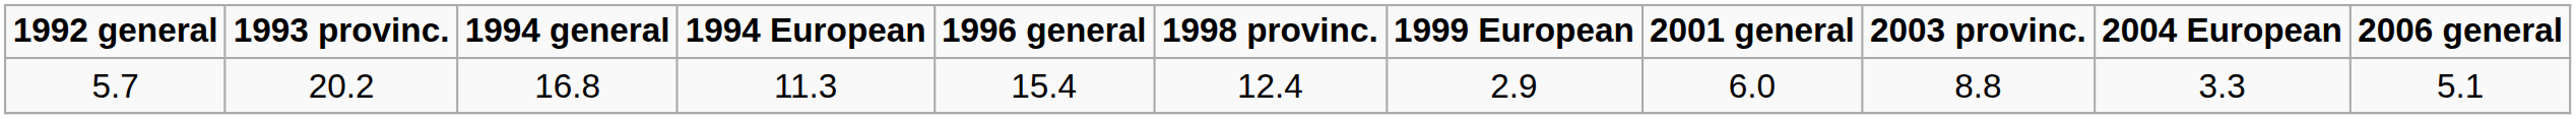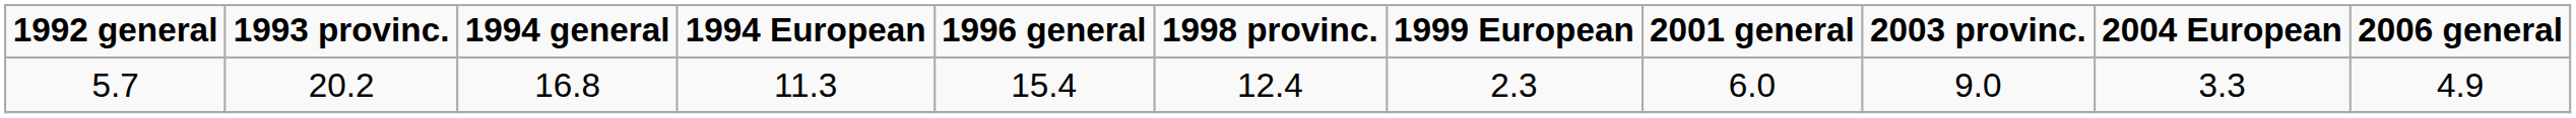 <table class="wikitable" style="text-align:center">
 <tr>
 <td><strong>1992 general</strong></td>
 <td><strong>1993 provinc.</strong></td>
 <td><strong>1994 general</strong></td>
 <td><strong>1994 European</strong></td>
 <td><strong>1996 general</strong></td>
 <td><strong>1998 provinc.</strong></td>
 <td><strong>1999 European</strong></td>
 <td><strong>2001 general</strong></td>
 <td><strong>2003 provinc.</strong></td>
 <td><strong>2004 European</strong></td>
 <td><strong>2006 general</strong></td>
 </tr>
 <tr>
 <td>5.7</td>
 <td>20.2</td>
 <td>16.8</td>
 <td>11.3</td>
 <td>15.4</td>
 <td>12.4</td>
-<td>2.9</td>
+<td>2.3</td>
 <td>6.0</td>
-<td>8.8</td>
+<td>9.0</td>
 <td>3.3</td>
-<td>5.1</td>
+<td>4.9</td>
 </tr>
 <tr>
 </tr>
 </table>
